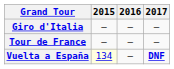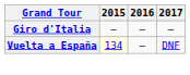 <table class="wikitable plainrowheaders">
 <tr>
 <th scope="col"><a href='#'>Grand Tour</a></th>
 <th scope="col">2015</th>
 <th scope="col">2016</th>
 <th scope="col">2017</th>
 </tr>
 <tr style="text-align:center;">
 <th scope="row"> <a href='#'>Giro d'Italia</a></th>
 <td>—</td>
 <td>—</td>
 <td>—</td>
 </tr>
 <tr style="text-align:center;">
-<th scope="row"> <a href='#'>Tour de France</a></th>
-<td>—</td>
-<td>—</td>
-<td>—</td>
-</tr>
-<tr style="text-align:center;">
 <th scope="row"> <a href='#'>Vuelta a España</a></th>
 <td style="background: lightyellow;"><a href='#'>134</a></td>
 <td>—</td>
-<td><strong><a href='#'>DNF</a></strong></td>
+<td><a href='#'>DNF</a></td>
 </tr>
 </table>
